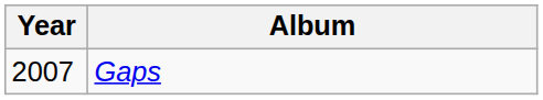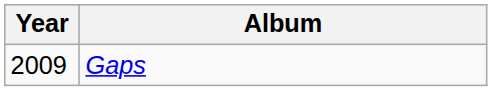 <table class="wikitable">
 <tr>
 <th align="left" valign="top" width="40">Year</th>
 <th align="center" valign="top" width="250">Album</th>
 </tr>
 <tr>
-<td align="left" valign="top">2007</td>
+<td align="left" valign="top">2009</td>
 <td align="left" valign="top"><em><a href='#'>Gaps</a></em></td>
 </tr>
 </table>
